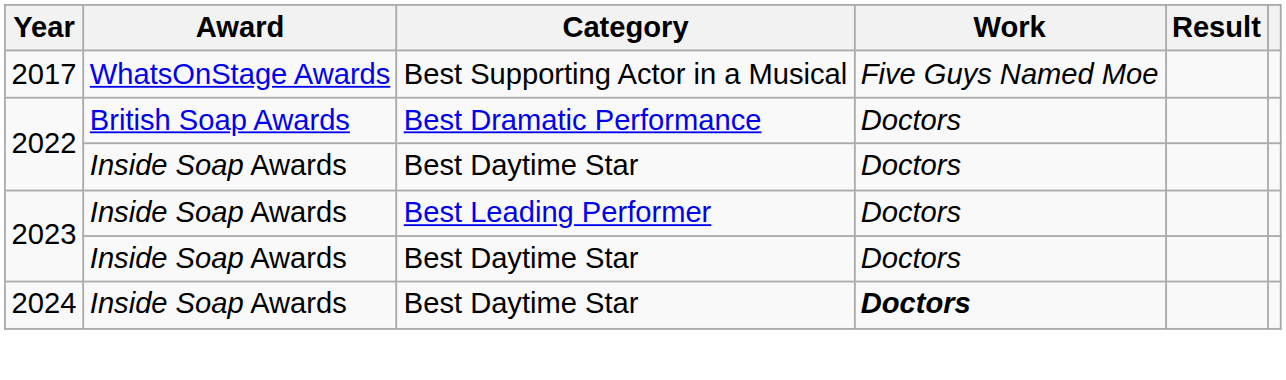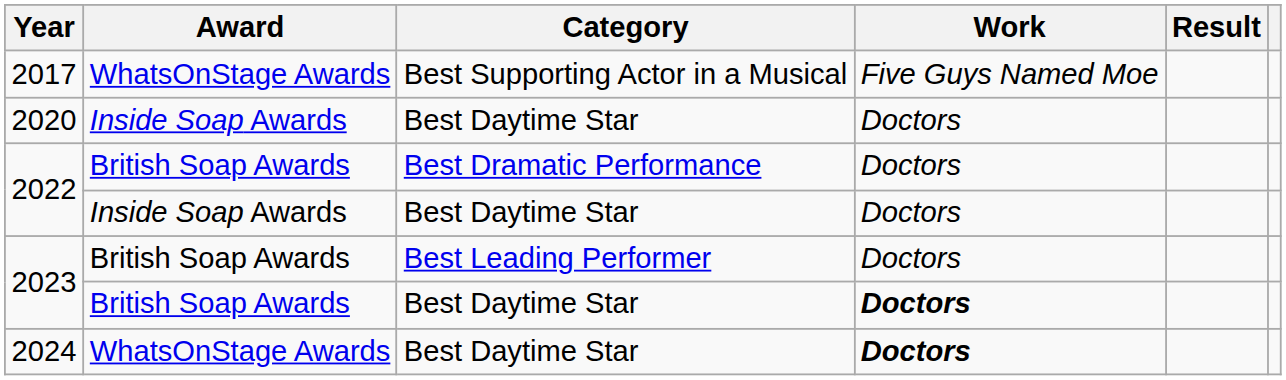 <table class="wikitable">
 <tr>
 <th>Year</th>
 <th>Award</th>
 <th>Category</th>
 <th>Work</th>
 <th>Result</th>
 <th></th>
 </tr>
 <tr>
 <td>2017</td>
 <td><a href='#'>WhatsOnStage Awards</a></td>
 <td>Best Supporting Actor in a Musical</td>
 <td><em>Five Guys Named Moe</em></td>
+<td></td>
+<td align="center"></td>
+</tr>
+<tr>
+<td>2020</td>
+<td><a href='#'><em>Inside Soap</em> Awards</a></td>
+<td>Best Daytime Star</td>
+<td><em>Doctors</em></td>
 <td></td>
 <td align="center"></td>
 </tr>
 <tr>
 <td rowspan="2">2022</td>
 <td><a href='#'>British Soap Awards</a></td>
 <td><a href='#'>Best Dramatic Performance</a></td>
 <td><em>Doctors</em></td>
 <td></td>
 <td align="center"></td>
 </tr>
 <tr>
 <td><em>Inside Soap</em> Awards</td>
 <td>Best Daytime Star</td>
 <td><em>Doctors</em></td>
 <td></td>
 <td align="center"></td>
 </tr>
 <tr>
 <td rowspan="2">2023</td>
-<td><em>Inside Soap</em> Awards</td>
+<td>British Soap Awards</td>
 <td><a href='#'>Best Leading Performer</a></td>
 <td><em>Doctors</em></td>
 <td></td>
 <td align="center"></td>
 </tr>
 <tr>
-<td><em>Inside Soap</em> Awards</td>
+<td><a href='#'>British Soap Awards</a></td>
 <td>Best Daytime Star</td>
-<td><em>Doctors</em></td>
+<td><strong><em>Doctors</em></strong></td>
 <td></td>
 <td align="center"></td>
 </tr>
 <tr>
 <td>2024</td>
-<td><em>Inside Soap</em> Awards</td>
+<td><a href='#'>WhatsOnStage Awards</a></td>
 <td>Best Daytime Star</td>
 <td><strong><em>Doctors</em></strong></td>
 <td></td>
 <td align="center"></td>
 </tr>
 </table>
